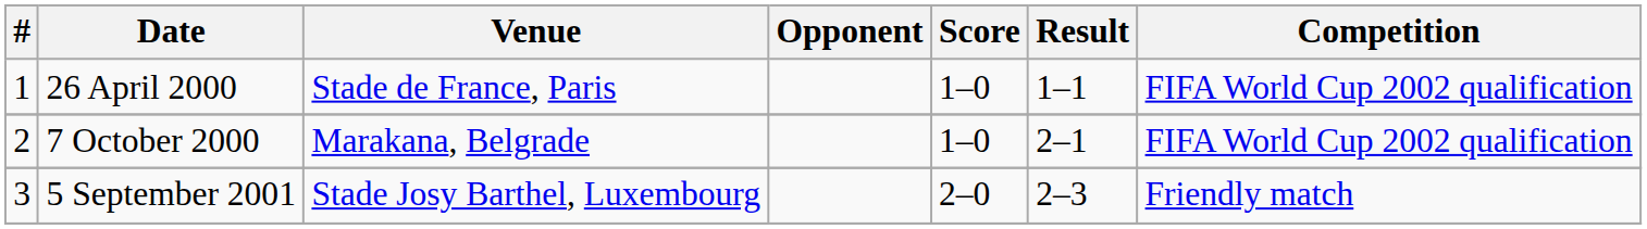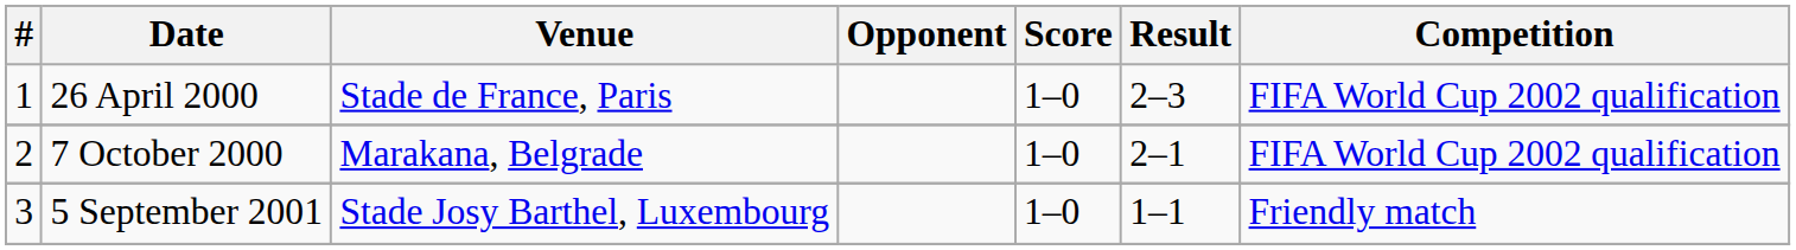 <table class="wikitable">
 <tr>
 <th>#</th>
 <th>Date</th>
 <th>Venue</th>
 <th>Opponent</th>
 <th>Score</th>
 <th>Result</th>
 <th>Competition</th>
 </tr>
 <tr>
 <td>1</td>
 <td>26 April 2000</td>
 <td><a href='#'>Stade de France</a>, <a href='#'>Paris</a></td>
 <td></td>
 <td>1–0</td>
-<td>1–1</td>
+<td>2–3</td>
 <td><a href='#'>FIFA World Cup 2002 qualification</a></td>
 </tr>
 <tr>
 </tr>
 <tr>
 <td>2</td>
 <td>7 October 2000</td>
 <td><a href='#'>Marakana</a>, <a href='#'>Belgrade</a></td>
 <td></td>
 <td>1–0</td>
 <td>2–1</td>
 <td><a href='#'>FIFA World Cup 2002 qualification</a></td>
 </tr>
 <tr>
 </tr>
 <tr>
 <td>3</td>
 <td>5 September 2001</td>
 <td><a href='#'>Stade Josy Barthel</a>, <a href='#'>Luxembourg</a></td>
 <td></td>
-<td>2–0</td>
-<td>2–3</td>
+<td>1–0</td>
+<td>1–1</td>
 <td><a href='#'>Friendly match</a></td>
 </tr>
 <tr>
 </tr>
 </table>
